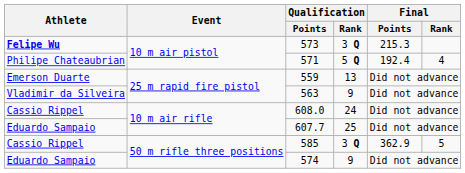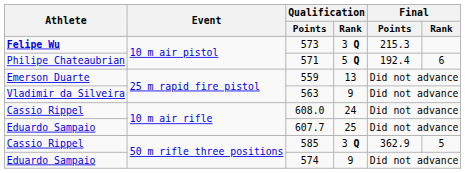 <table class=wikitable style=font-size:90%;text-align:center>
 <tr>
 <th rowspan=2>Athlete</th>
 <th rowspan=2>Event</th>
 <th colspan=2>Qualification</th>
 <th colspan=2>Final</th>
 </tr>
 <tr style=font-size:95%>
 <th>Points</th>
 <th>Rank</th>
 <th>Points</th>
 <th>Rank</th>
 </tr>
 <tr>
 <td align=left><strong><a href='#'>Felipe Wu</a></strong></td>
 <td align=left rowspan=2><a href='#'>10 m air pistol</a></td>
 <td>573</td>
 <td>3 <strong>Q</strong></td>
 <td>215.3</td>
 <td></td>
 </tr>
 <tr>
 <td align=left><a href='#'>Philipe Chateaubrian</a></td>
 <td>571</td>
 <td>5 <strong>Q</strong></td>
 <td>192.4</td>
-<td>4</td>
+<td>6</td>
 </tr>
 <tr>
 <td align=left><a href='#'>Emerson Duarte</a></td>
 <td align=left rowspan=2><a href='#'>25 m rapid fire pistol</a></td>
 <td>559</td>
 <td>13</td>
 <td colspan=2>Did not advance</td>
 </tr>
 <tr>
 <td align=left><a href='#'>Vladimir da Silveira</a></td>
 <td>563</td>
 <td>9</td>
 <td colspan=2>Did not advance</td>
 </tr>
 <tr>
 <td align=left><a href='#'>Cassio Rippel</a></td>
 <td align=left rowspan=2><a href='#'>10 m air rifle</a></td>
 <td>608.0</td>
 <td>24</td>
 <td colspan=2>Did not advance</td>
 </tr>
 <tr>
 <td align=left><a href='#'>Eduardo Sampaio</a></td>
 <td>607.7</td>
 <td>25</td>
 <td colspan=2>Did not advance</td>
 </tr>
 <tr>
 <td align=left><a href='#'>Cassio Rippel</a></td>
 <td align=left rowspan=2><a href='#'>50 m rifle three positions</a></td>
 <td>585</td>
 <td>3 <strong>Q</strong></td>
 <td>362.9</td>
 <td>5</td>
 </tr>
 <tr>
 <td align=left><a href='#'>Eduardo Sampaio</a></td>
 <td>574</td>
 <td>9</td>
 <td colspan=2>Did not advance</td>
 </tr>
 </table>
